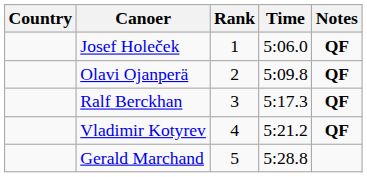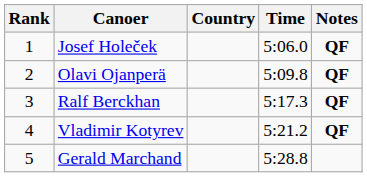 <table class="wikitable sortable" style="text-align:center">
 <tr>
+<th>Rank</th>
+<th>Canoer</th>
 <th>Country</th>
-<th>Canoer</th>
-<th>Rank</th>
 <th>Time</th>
 <th>Notes</th>
 </tr>
 <tr>
+<td>1</td>
+<td align="left"athlete><a href='#'>Josef Holeček</a></td>
 <td align="left"></td>
-<td align="left"athlete><a href='#'>Josef Holeček</a></td>
-<td>1</td>
 <td align="left">5:06.0</td>
 <td><strong>QF</strong></td>
 </tr>
 <tr>
+<td>2</td>
+<td align="left"athlete><a href='#'>Olavi Ojanperä</a></td>
 <td align="left"></td>
-<td align="left"athlete><a href='#'>Olavi Ojanperä</a></td>
-<td>2</td>
 <td align="left">5:09.8</td>
 <td><strong>QF</strong></td>
 </tr>
 <tr>
+<td>3</td>
+<td align="left"athlete><a href='#'>Ralf Berckhan</a></td>
 <td align="left"></td>
-<td align="left"athlete><a href='#'>Ralf Berckhan</a></td>
-<td>3</td>
 <td align="left">5:17.3</td>
 <td><strong>QF</strong></td>
 </tr>
 <tr>
+<td>4</td>
+<td align="left"athlete><a href='#'>Vladimir Kotyrev</a></td>
 <td align="left"></td>
-<td align="left"athlete><a href='#'>Vladimir Kotyrev</a></td>
-<td>4</td>
 <td align="left">5:21.2</td>
 <td><strong>QF</strong></td>
 </tr>
 <tr>
+<td>5</td>
+<td align="left"athlete><a href='#'>Gerald Marchand</a></td>
 <td align="left"></td>
-<td align="left"athlete><a href='#'>Gerald Marchand</a></td>
-<td>5</td>
 <td align="left">5:28.8</td>
 <td></td>
 </tr>
 </table>
